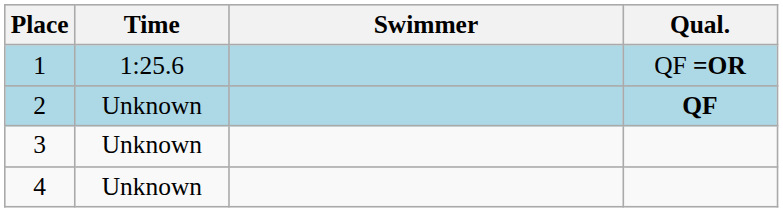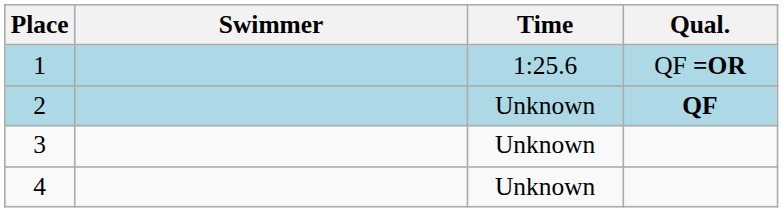 <table class=wikitable style="text-align:center">
 <tr>
 <th>Place</th>
+<th width=240>Swimmer</th>
 <th width=90>Time</th>
-<th width=240>Swimmer</th>
 <th width=90>Qual.</th>
 </tr>
 <tr bgcolor=lightblue>
 <td>1</td>
+<td align=left></td>
 <td>1:25.6</td>
-<td align=left></td>
 <td>QF <strong>=OR</strong></td>
 </tr>
 <tr bgcolor=lightblue>
 <td>2</td>
+<td align=left></td>
 <td>Unknown</td>
-<td align=left></td>
 <td><strong>QF</strong></td>
 </tr>
 <tr>
 <td>3</td>
+<td align=left></td>
 <td>Unknown</td>
-<td align=left></td>
 <td></td>
 </tr>
 <tr>
 <td>4</td>
+<td align=left></td>
 <td>Unknown</td>
-<td align=left></td>
 <td></td>
 </tr>
 </table>
